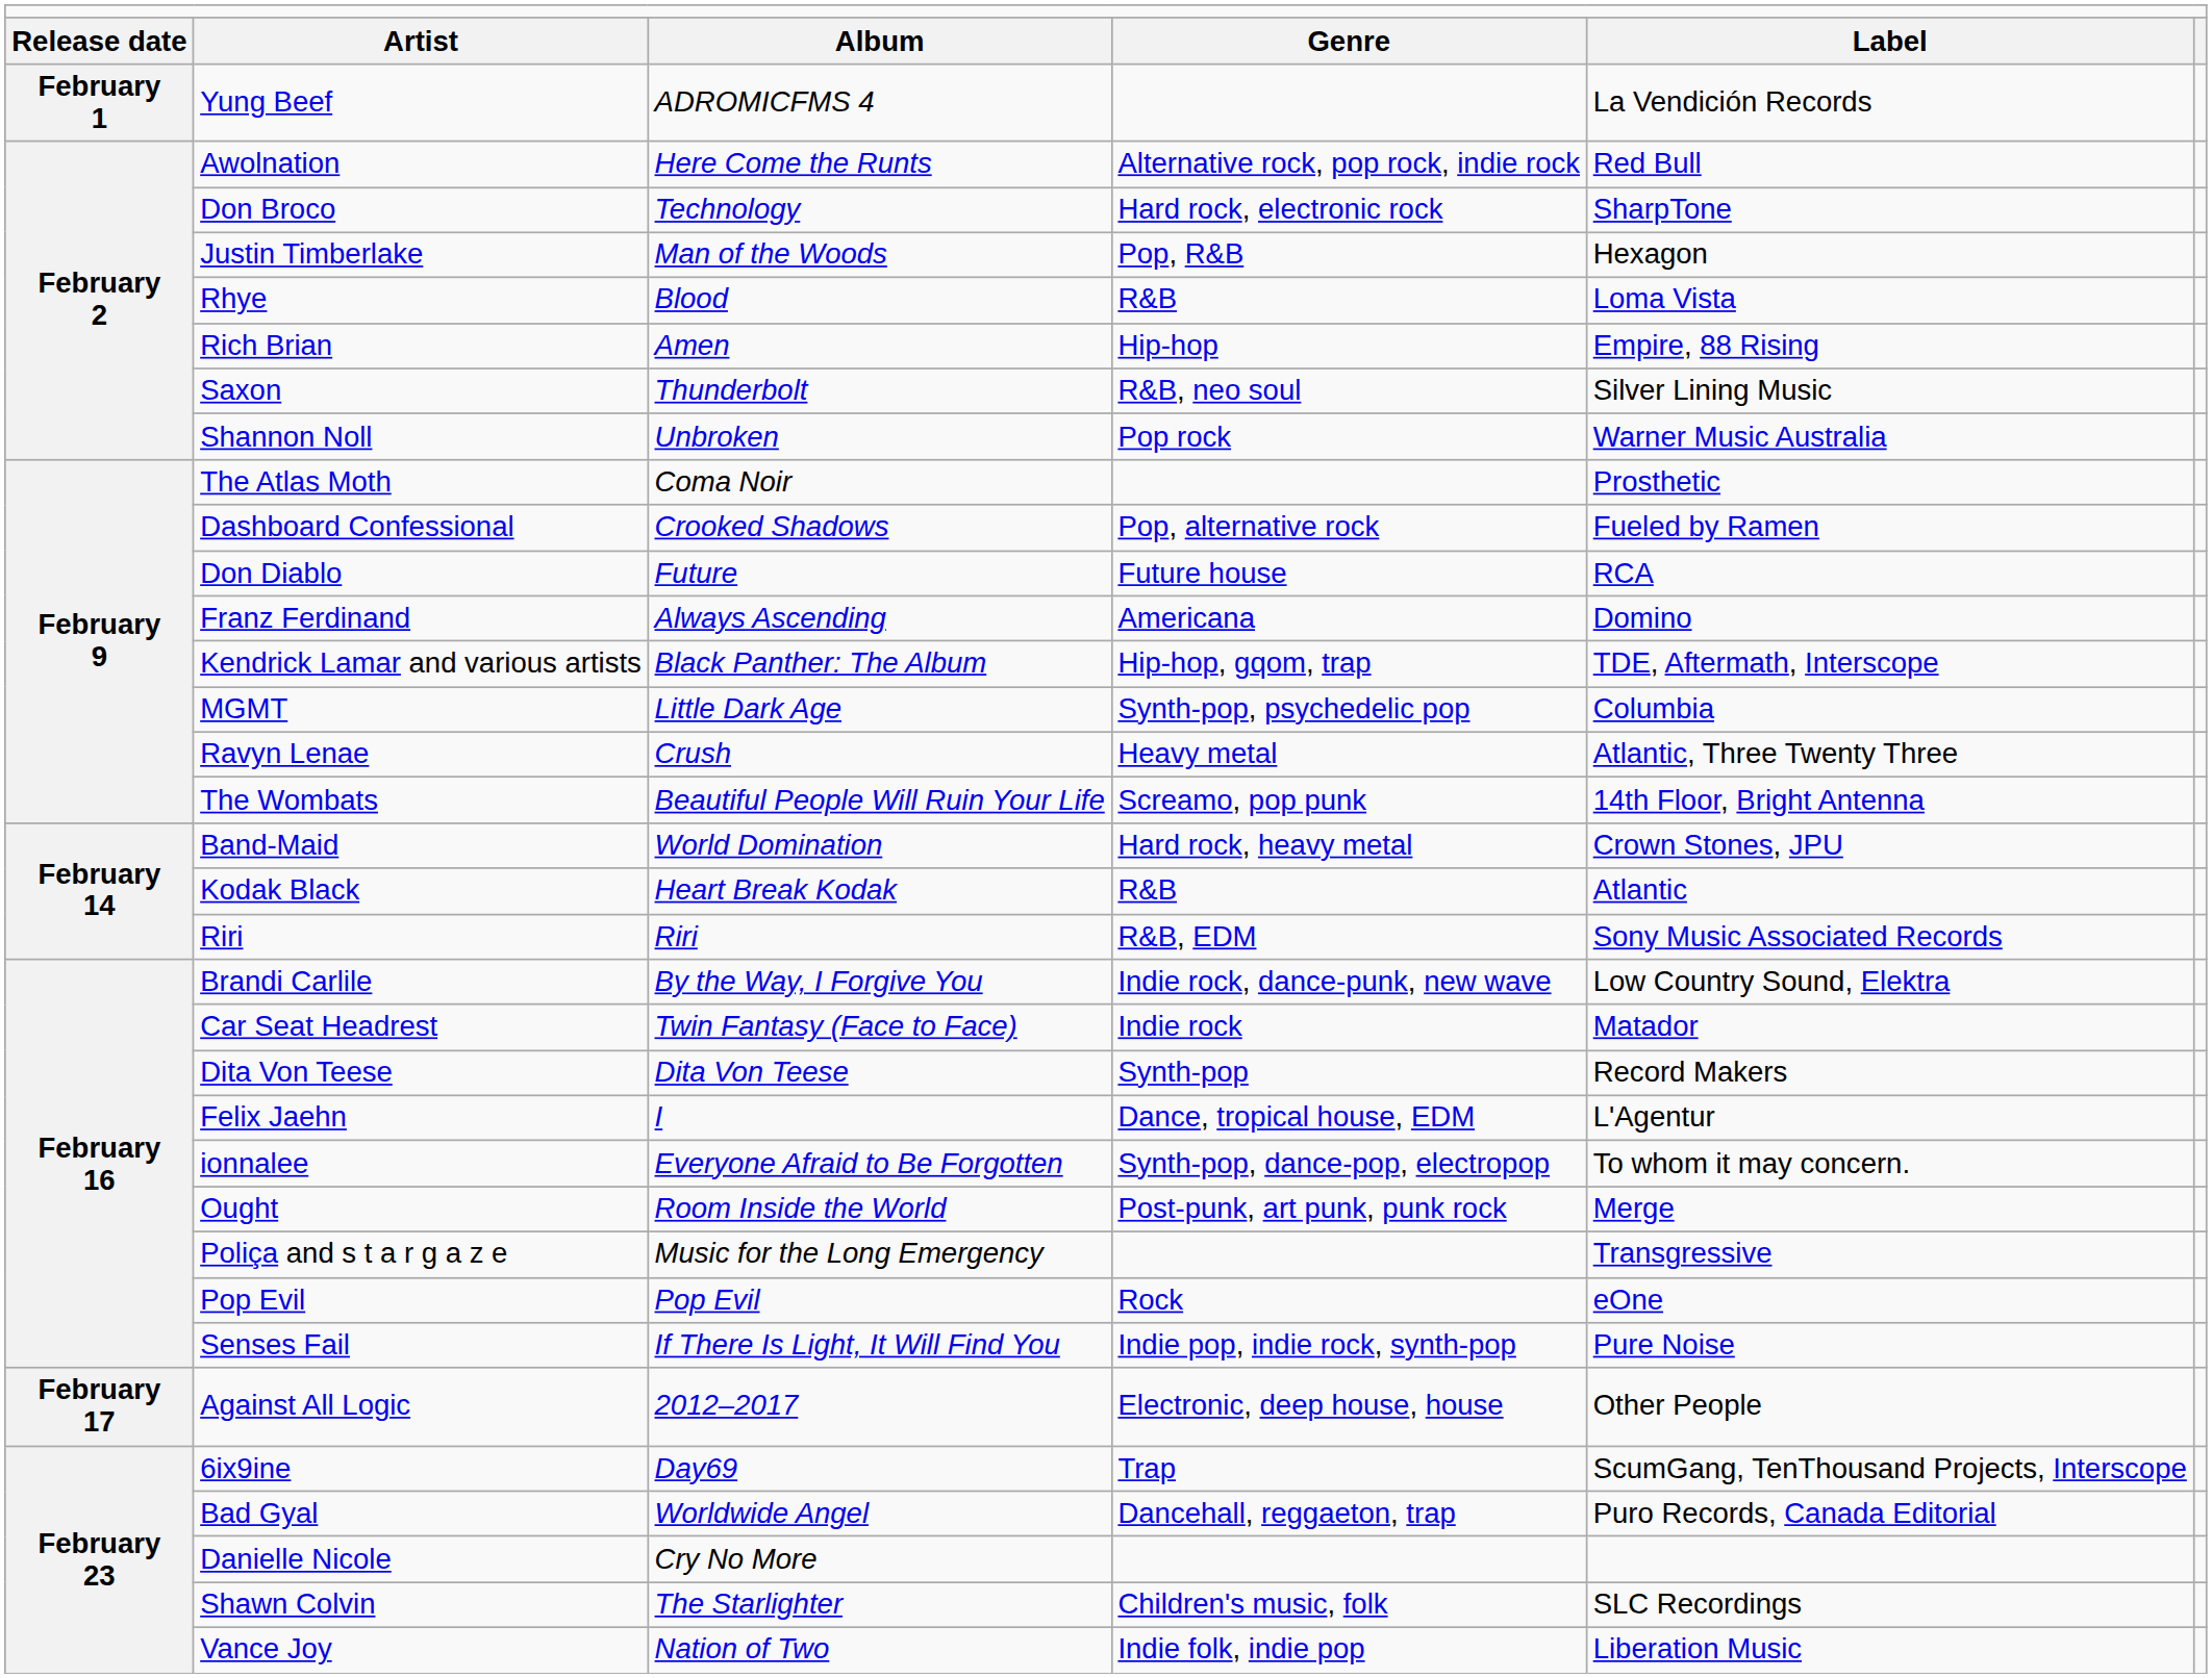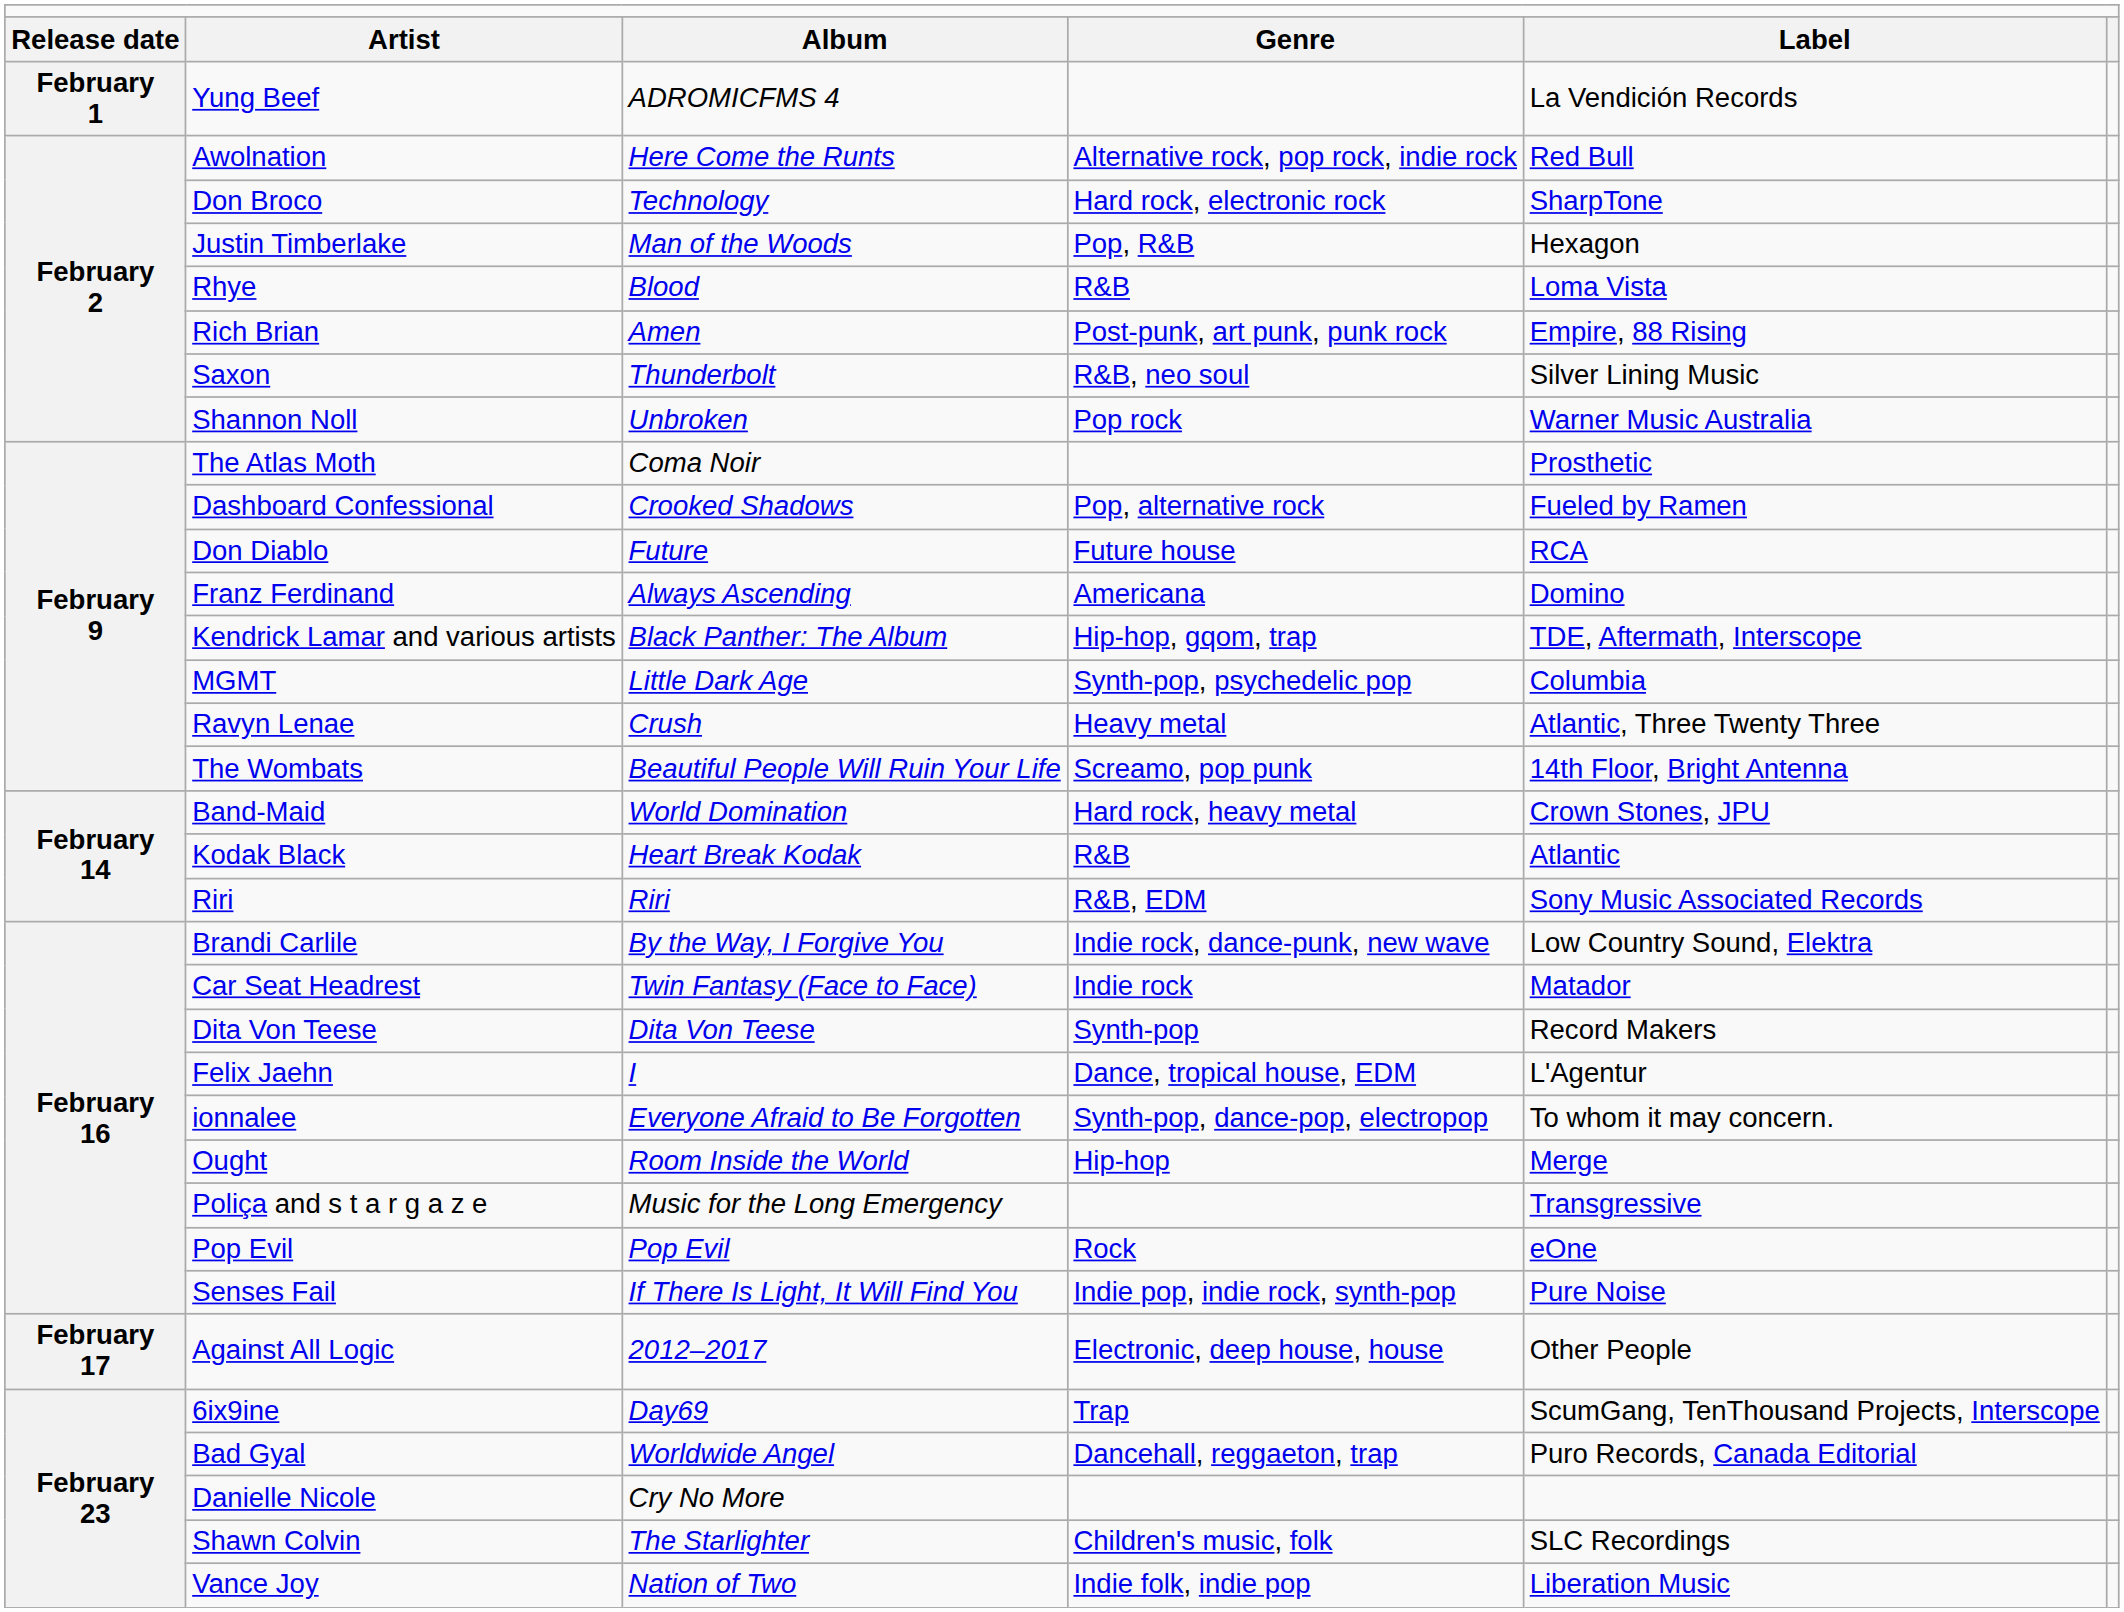 <table class="wikitable plainrowheaders">
 <tr>
 <td colspan="6" style="text-align:center;"></td>
 </tr>
 <tr>
 <th scope="col">Release date</th>
 <th scope="col">Artist</th>
 <th scope="col">Album</th>
 <th scope="col">Genre</th>
 <th scope="col">Label</th>
 <th scope="col"></th>
 </tr>
 <tr>
 <th scope="row" style="text-align:center;">February<br>1</th>
 <td><a href='#'>Yung Beef</a></td>
 <td><em>ADROMICFMS 4</em></td>
 <td></td>
 <td>La Vendición Records</td>
 <td></td>
 </tr>
 <tr>
 <th scope="row" rowspan="7" style="text-align:center;">February<br>2</th>
 <td><a href='#'>Awolnation</a></td>
 <td><em><a href='#'>Here Come the Runts</a></em></td>
 <td><a href='#'>Alternative rock</a>, <a href='#'>pop rock</a>, <a href='#'>indie rock</a></td>
 <td><a href='#'>Red Bull</a></td>
 <td></td>
 </tr>
 <tr>
 <td><a href='#'>Don Broco</a></td>
 <td><em><a href='#'>Technology</a></em></td>
 <td><a href='#'>Hard rock</a>, <a href='#'>electronic rock</a></td>
 <td><a href='#'>SharpTone</a></td>
 <td></td>
 </tr>
 <tr>
 <td><a href='#'>Justin Timberlake</a></td>
 <td><em><a href='#'>Man of the Woods</a></em></td>
 <td><a href='#'>Pop</a>, <a href='#'>R&B</a></td>
 <td>Hexagon</td>
 <td></td>
 </tr>
 <tr>
 <td><a href='#'>Rhye</a></td>
 <td><em><a href='#'>Blood</a></em></td>
 <td><a href='#'>R&B</a></td>
 <td><a href='#'>Loma Vista</a></td>
 <td></td>
 </tr>
 <tr>
 <td><a href='#'>Rich Brian</a></td>
 <td><em><a href='#'>Amen</a></em></td>
-<td><a href='#'>Hip-hop</a></td>
+<td><a href='#'>Post-punk</a>, <a href='#'>art punk</a>, <a href='#'>punk rock</a></td>
 <td><a href='#'>Empire</a>, <a href='#'>88 Rising</a></td>
 <td></td>
 </tr>
 <tr>
 <td><a href='#'>Saxon</a></td>
 <td><em><a href='#'>Thunderbolt</a></em></td>
 <td><a href='#'>R&B</a>, <a href='#'>neo soul</a></td>
 <td>Silver Lining Music</td>
 <td></td>
 </tr>
 <tr>
 <td><a href='#'>Shannon Noll</a></td>
 <td><em><a href='#'>Unbroken</a></em></td>
 <td><a href='#'>Pop rock</a></td>
 <td><a href='#'>Warner Music Australia</a></td>
 <td></td>
 </tr>
 <tr>
 <th scope="row" rowspan="8" style="text-align:center;">February<br>9</th>
 <td><a href='#'>The Atlas Moth</a></td>
 <td><em>Coma Noir</em></td>
 <td></td>
 <td><a href='#'>Prosthetic</a></td>
 <td></td>
 </tr>
 <tr>
 <td><a href='#'>Dashboard Confessional</a></td>
 <td><em><a href='#'>Crooked Shadows</a></em></td>
 <td><a href='#'>Pop</a>, <a href='#'>alternative rock</a></td>
 <td><a href='#'>Fueled by Ramen</a></td>
 <td></td>
 </tr>
 <tr>
 <td><a href='#'>Don Diablo</a></td>
 <td><em><a href='#'>Future</a></em></td>
 <td><a href='#'>Future house</a></td>
 <td><a href='#'>RCA</a></td>
 <td></td>
 </tr>
 <tr>
 <td><a href='#'>Franz Ferdinand</a></td>
 <td><em><a href='#'>Always Ascending</a></em></td>
 <td><a href='#'>Americana</a></td>
 <td><a href='#'>Domino</a></td>
 <td></td>
 </tr>
 <tr>
 <td><a href='#'>Kendrick Lamar</a> and various artists</td>
 <td><em><a href='#'>Black Panther: The Album</a></em></td>
 <td><a href='#'>Hip-hop</a>, <a href='#'>gqom</a>, <a href='#'>trap</a></td>
 <td><a href='#'>TDE</a>, <a href='#'>Aftermath</a>, <a href='#'>Interscope</a></td>
 <td></td>
 </tr>
 <tr>
 <td><a href='#'>MGMT</a></td>
 <td><em><a href='#'>Little Dark Age</a></em></td>
 <td><a href='#'>Synth-pop</a>, <a href='#'>psychedelic pop</a></td>
 <td><a href='#'>Columbia</a></td>
 <td></td>
 </tr>
 <tr>
 <td><a href='#'>Ravyn Lenae</a></td>
 <td><em><a href='#'>Crush</a></em></td>
 <td><a href='#'>Heavy metal</a></td>
 <td><a href='#'>Atlantic</a>, Three Twenty Three</td>
 <td></td>
 </tr>
 <tr>
 <td><a href='#'>The Wombats</a></td>
 <td><em><a href='#'>Beautiful People Will Ruin Your Life</a></em></td>
 <td><a href='#'>Screamo</a>, <a href='#'>pop punk</a></td>
 <td><a href='#'>14th Floor</a>, <a href='#'>Bright Antenna</a></td>
 <td></td>
 </tr>
 <tr>
 <th scope="row" rowspan="3" style="text-align:center;">February<br>14</th>
 <td><a href='#'>Band-Maid</a></td>
 <td><em><a href='#'>World Domination</a></em></td>
 <td><a href='#'>Hard rock</a>, <a href='#'>heavy metal</a></td>
 <td><a href='#'>Crown Stones</a>, <a href='#'>JPU</a></td>
 <td></td>
 </tr>
 <tr>
 <td><a href='#'>Kodak Black</a></td>
 <td><em><a href='#'>Heart Break Kodak</a></em></td>
 <td><a href='#'>R&B</a></td>
 <td><a href='#'>Atlantic</a></td>
 <td></td>
 </tr>
 <tr>
 <td><a href='#'>Riri</a></td>
 <td><em><a href='#'>Riri</a></em></td>
 <td><a href='#'>R&B</a>, <a href='#'>EDM</a></td>
 <td><a href='#'>Sony Music Associated Records</a></td>
 <td></td>
 </tr>
 <tr>
 <th scope="row" rowspan="9" style="text-align:center;">February<br>16</th>
 <td><a href='#'>Brandi Carlile</a></td>
 <td><em><a href='#'>By the Way, I Forgive You</a></em></td>
 <td><a href='#'>Indie rock</a>, <a href='#'>dance-punk</a>, <a href='#'>new wave</a></td>
 <td>Low Country Sound, <a href='#'>Elektra</a></td>
 <td></td>
 </tr>
 <tr>
 <td><a href='#'>Car Seat Headrest</a></td>
 <td><em><a href='#'>Twin Fantasy (Face to Face)</a></em></td>
 <td><a href='#'>Indie rock</a></td>
 <td><a href='#'>Matador</a></td>
 <td></td>
 </tr>
 <tr>
 <td><a href='#'>Dita Von Teese</a></td>
 <td><em><a href='#'>Dita Von Teese</a></em></td>
 <td><a href='#'>Synth-pop</a></td>
 <td>Record Makers</td>
 <td></td>
 </tr>
 <tr>
 <td><a href='#'>Felix Jaehn</a></td>
 <td><em><a href='#'>I</a></em></td>
 <td><a href='#'>Dance</a>, <a href='#'>tropical house</a>, <a href='#'>EDM</a></td>
 <td>L'Agentur</td>
 <td></td>
 </tr>
 <tr>
 <td><a href='#'>ionnalee</a></td>
 <td><em><a href='#'>Everyone Afraid to Be Forgotten</a></em></td>
 <td><a href='#'>Synth-pop</a>, <a href='#'>dance-pop</a>, <a href='#'>electropop</a></td>
 <td>To whom it may concern.</td>
 <td></td>
 </tr>
 <tr>
 <td><a href='#'>Ought</a></td>
 <td><em><a href='#'>Room Inside the World</a></em></td>
-<td><a href='#'>Post-punk</a>, <a href='#'>art punk</a>, <a href='#'>punk rock</a></td>
+<td><a href='#'>Hip-hop</a></td>
 <td><a href='#'>Merge</a></td>
 <td></td>
 </tr>
 <tr>
 <td><a href='#'>Poliça</a> and s t a r g a z e</td>
 <td><em>Music for the Long Emergency</em></td>
 <td></td>
 <td><a href='#'>Transgressive</a></td>
 <td></td>
 </tr>
 <tr>
 <td><a href='#'>Pop Evil</a></td>
 <td><em><a href='#'>Pop Evil</a></em></td>
 <td><a href='#'>Rock</a></td>
 <td><a href='#'>eOne</a></td>
 <td></td>
 </tr>
 <tr>
 <td><a href='#'>Senses Fail</a></td>
 <td><em><a href='#'>If There Is Light, It Will Find You</a></em></td>
 <td><a href='#'>Indie pop</a>, <a href='#'>indie rock</a>, <a href='#'>synth-pop</a></td>
 <td><a href='#'>Pure Noise</a></td>
 <td></td>
 </tr>
 <tr>
 <th scope="row" style="text-align:center;">February<br>17</th>
 <td><a href='#'>Against All Logic</a></td>
 <td><em><a href='#'>2012–2017</a></em></td>
 <td><a href='#'>Electronic</a>, <a href='#'>deep house</a>, <a href='#'>house</a></td>
 <td>Other People</td>
 <td></td>
 </tr>
 <tr>
 <th scope="row" rowspan="5" style="text-align:center;">February<br>23</th>
 <td><a href='#'>6ix9ine</a></td>
 <td><em><a href='#'>Day69</a></em></td>
 <td><a href='#'>Trap</a></td>
 <td>ScumGang, TenThousand Projects, <a href='#'>Interscope</a></td>
 <td></td>
 </tr>
 <tr>
 <td><a href='#'>Bad Gyal</a></td>
 <td><em><a href='#'>Worldwide Angel</a></em></td>
 <td><a href='#'>Dancehall</a>, <a href='#'>reggaeton</a>, <a href='#'>trap</a></td>
 <td>Puro Records, <a href='#'>Canada Editorial</a></td>
 <td></td>
 </tr>
 <tr>
 <td><a href='#'>Danielle Nicole</a></td>
 <td><em>Cry No More</em></td>
 <td></td>
 <td></td>
 <td></td>
 </tr>
 <tr>
 <td><a href='#'>Shawn Colvin</a></td>
 <td><em><a href='#'>The Starlighter</a></em></td>
 <td><a href='#'>Children's music</a>, <a href='#'>folk</a></td>
 <td>SLC Recordings</td>
 <td></td>
 </tr>
 <tr>
 <td><a href='#'>Vance Joy</a></td>
 <td><em><a href='#'>Nation of Two</a></em></td>
 <td><a href='#'>Indie folk</a>, <a href='#'>indie pop</a></td>
 <td><a href='#'>Liberation Music</a></td>
 <td></td>
 </tr>
 </table>
